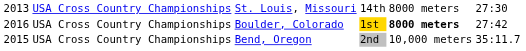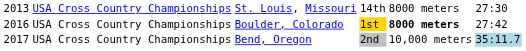 <table>
 <tr>
 <td>2013</td>
 <td><a href='#'>USA Cross Country Championships</a></td>
 <td><a href='#'>St. Louis</a>, <a href='#'>Missouri</a></td>
 <td>14th</td>
 <td>8000 meters</td>
 <td>27:30</td>
 </tr>
 <tr>
 <td>2016</td>
 <td>USA Cross Country Championships</td>
 <td><a href='#'>Boulder, Colorado</a></td>
 <td style="background:gold;">1st</td>
 <td><strong>8000 meters</strong></td>
 <td>27:42</td>
 </tr>
 <tr>
-<td>2015</td>
+<td>2017</td>
 <td>USA Cross Country Championships</td>
 <td><a href='#'>Bend, Oregon</a></td>
 <td style="background:silver;">2nd</td>
 <td>10,000 meters</td>
-<td>35:11.7</td>
+<td style="background: lightblue;">35:11.7</td>
 </tr>
 </table>
